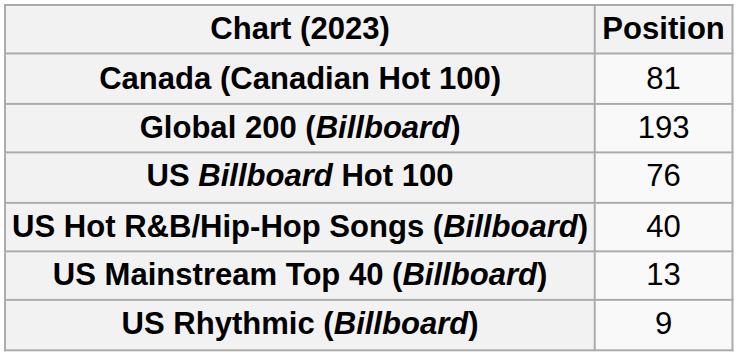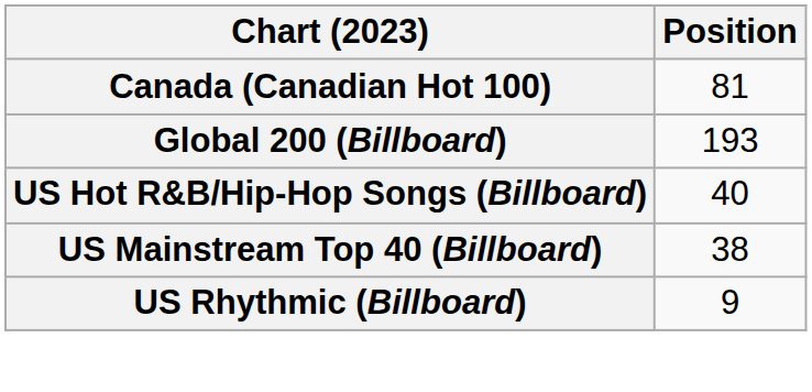 <table class="wikitable sortable plainrowheaders" style="text-align:center">
 <tr>
 <th scope="col">Chart (2023)</th>
 <th scope="col">Position</th>
 </tr>
 <tr>
 <th scope="row">Canada (Canadian Hot 100)</th>
 <td>81</td>
 </tr>
 <tr>
 <th scope="row">Global 200 (<em>Billboard</em>)</th>
 <td>193</td>
 </tr>
 <tr>
-<th scope="row">US <em>Billboard</em> Hot 100</th>
-<td>76</td>
-</tr>
-<tr>
 <th scope="row">US Hot R&B/Hip-Hop Songs (<em>Billboard</em>)</th>
 <td>40</td>
 </tr>
 <tr>
 <th scope="row">US Mainstream Top 40 (<em>Billboard</em>)</th>
-<td>13</td>
+<td>38</td>
 </tr>
 <tr>
 <th scope="row">US Rhythmic (<em>Billboard</em>)</th>
 <td>9</td>
 </tr>
 </table>
